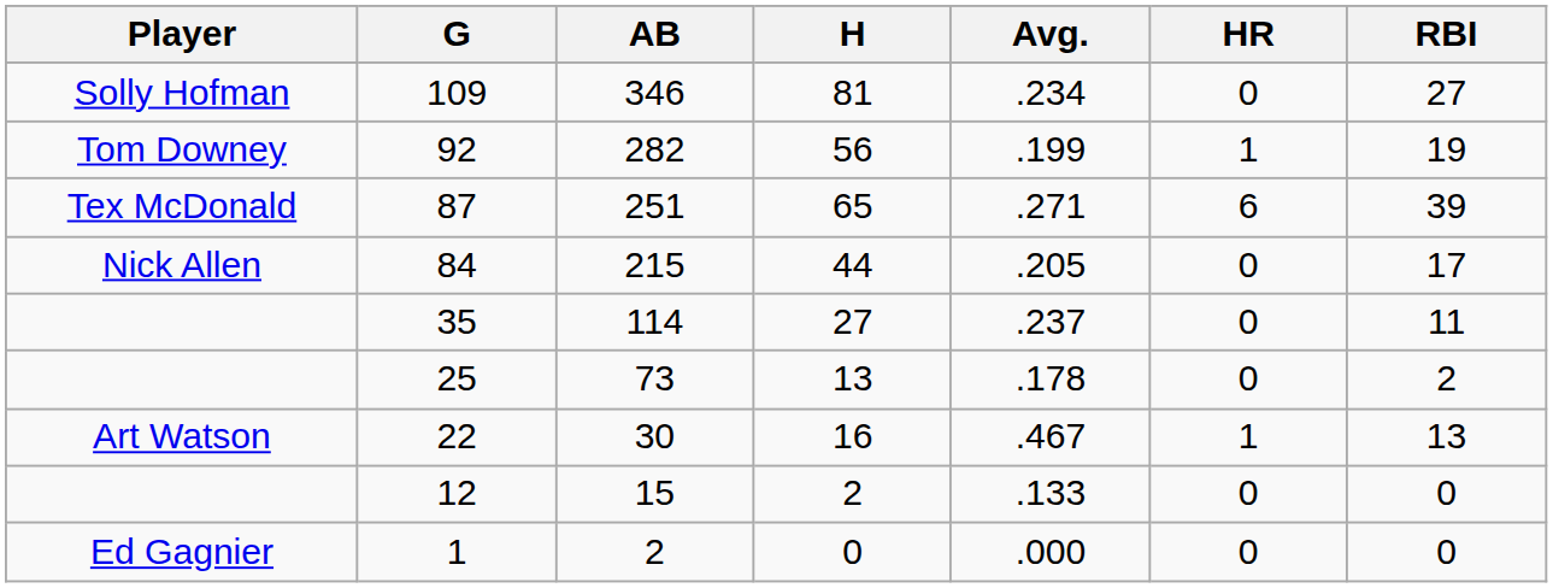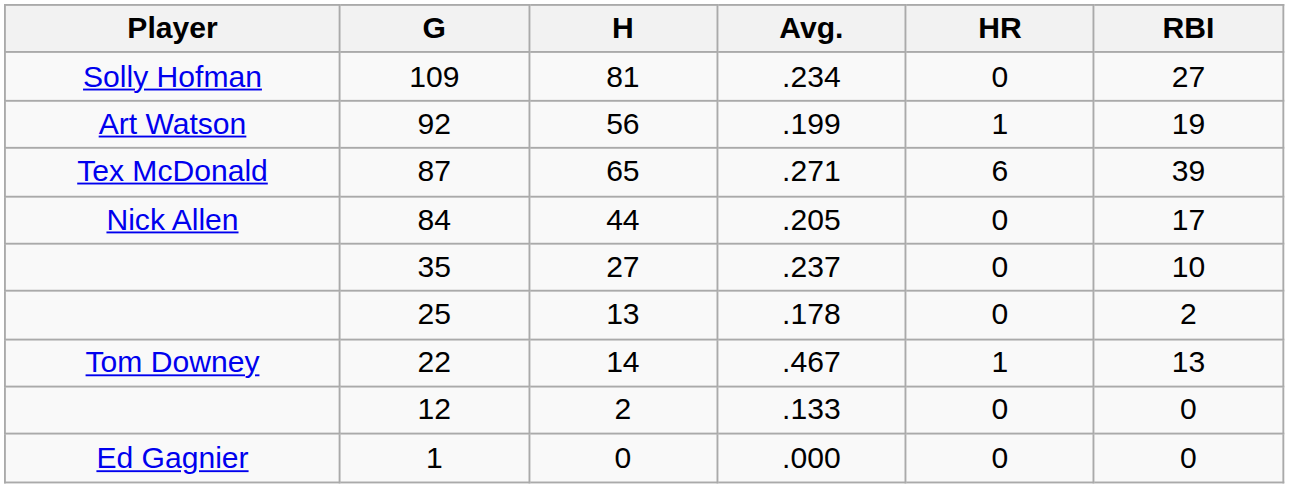 <table class="wikitable sortable">
 <tr>
 <th bgcolor="#DDDDFF" width="16%">Player</th>
 <th bgcolor="#DDDDFF" width="9%">G</th>
-<th bgcolor="#DDDDFF" width="9%">AB</th>
 <th bgcolor="#DDDDFF" width="9%">H</th>
 <th bgcolor="#DDDDFF" width="9%">Avg.</th>
 <th bgcolor="#DDDDFF" width="9%">HR</th>
 <th bgcolor="#DDDDFF" width="9%">RBI</th>
 </tr>
 <tr align="center">
 <td><a href='#'>Solly Hofman</a></td>
 <td>109</td>
-<td>346</td>
 <td>81</td>
 <td>.234</td>
 <td>0</td>
 <td>27</td>
 </tr>
 <tr align="center">
-<td><a href='#'>Tom Downey</a></td>
+<td><a href='#'>Art Watson</a></td>
 <td>92</td>
-<td>282</td>
 <td>56</td>
 <td>.199</td>
 <td>1</td>
 <td>19</td>
 </tr>
 <tr align="center">
 <td><a href='#'>Tex McDonald</a></td>
 <td>87</td>
-<td>251</td>
 <td>65</td>
 <td>.271</td>
 <td>6</td>
 <td>39</td>
 </tr>
 <tr align="center">
 <td><a href='#'>Nick Allen</a></td>
 <td>84</td>
-<td>215</td>
 <td>44</td>
 <td>.205</td>
 <td>0</td>
 <td>17</td>
 </tr>
 <tr align="center">
 <td></td>
 <td>35</td>
-<td>114</td>
 <td>27</td>
 <td>.237</td>
 <td>0</td>
-<td>11</td>
+<td>10</td>
 </tr>
 <tr align="center">
 <td></td>
 <td>25</td>
-<td>73</td>
 <td>13</td>
 <td>.178</td>
 <td>0</td>
 <td>2</td>
 </tr>
 <tr align="center">
-<td><a href='#'>Art Watson</a></td>
+<td><a href='#'>Tom Downey</a></td>
 <td>22</td>
-<td>30</td>
-<td>16</td>
+<td>14</td>
 <td>.467</td>
 <td>1</td>
 <td>13</td>
 </tr>
 <tr align="center">
 <td></td>
 <td>12</td>
-<td>15</td>
 <td>2</td>
 <td>.133</td>
 <td>0</td>
 <td>0</td>
 </tr>
 <tr align="center">
 <td><a href='#'>Ed Gagnier</a></td>
 <td>1</td>
-<td>2</td>
 <td>0</td>
 <td>.000</td>
 <td>0</td>
 <td>0</td>
 </tr>
 </table>
